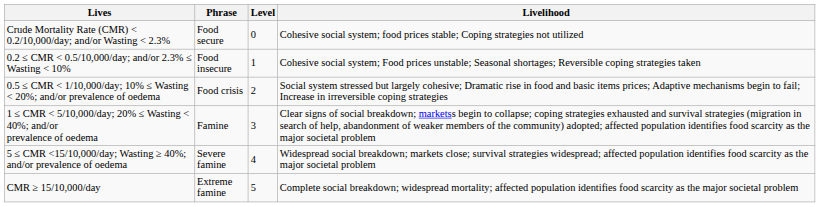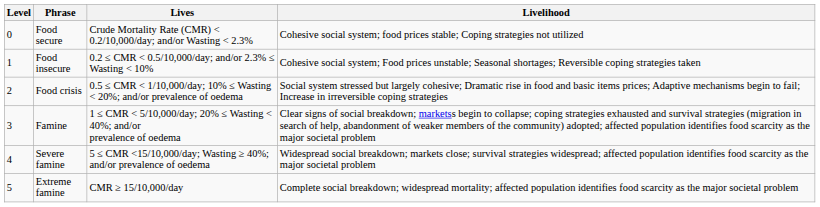 <table class="wikitable">
 <tr>
+<th>Level</th>
+<th>Phrase</th>
 <th>Lives</th>
-<th>Phrase</th>
-<th>Level</th>
 <th>Livelihood</th>
 </tr>
 <tr>
+<td>0</td>
+<td>Food secure</td>
 <td>Crude Mortality Rate (CMR) < 0.2/10,000/day; and/or Wasting < 2.3%</td>
-<td>Food secure</td>
-<td>0</td>
 <td>Cohesive social system; food prices stable; Coping strategies not utilized</td>
 </tr>
 <tr>
+<td>1</td>
+<td>Food insecure</td>
 <td>0.2 ≤ CMR < 0.5/10,000/day; and/or 2.3% ≤ Wasting < 10%</td>
-<td>Food insecure</td>
-<td>1</td>
 <td>Cohesive social system; Food prices unstable; Seasonal shortages; Reversible coping strategies taken</td>
 </tr>
 <tr>
+<td>2</td>
+<td>Food crisis</td>
 <td>0.5 ≤ CMR < 1/10,000/day; 10% ≤ Wasting < 20%; and/or prevalence of oedema</td>
-<td>Food crisis</td>
-<td>2</td>
 <td>Social system stressed but largely cohesive; Dramatic rise in food and basic items prices; Adaptive mechanisms begin to fail; Increase in irreversible coping strategies</td>
 </tr>
 <tr>
+<td>3</td>
+<td>Famine</td>
 <td>1 ≤ CMR < 5/10,000/day; 20% ≤ Wasting < 40%; and/or<br>prevalence of oedema</td>
-<td>Famine</td>
-<td>3</td>
 <td>Clear signs of social breakdown; <a href='#'>markets</a>s begin to collapse; coping strategies exhausted and survival strategies (migration in search of help, abandonment of weaker members of the community) adopted; affected population identifies food scarcity as the major societal problem</td>
 </tr>
 <tr>
+<td>4</td>
+<td>Severe famine</td>
 <td>5 ≤ CMR <15/10,000/day; Wasting ≥ 40%; and/or prevalence of oedema</td>
-<td>Severe famine</td>
-<td>4</td>
 <td>Widespread social breakdown; markets close; survival strategies widespread; affected population identifies food scarcity as the major societal problem</td>
 </tr>
 <tr>
+<td>5</td>
+<td>Extreme famine</td>
 <td>CMR ≥ 15/10,000/day</td>
-<td>Extreme famine</td>
-<td>5</td>
 <td>Complete social breakdown; widespread mortality; affected population identifies food scarcity as the major societal problem</td>
 </tr>
 </table>
